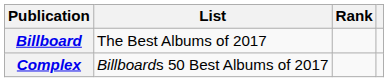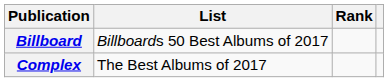 <table class="wikitable sortable plainrowheaders" style="border:none; margin:0;">
 <tr>
 <th scope="col">Publication</th>
 <th scope="col" class="unsortable">List</th>
 <th scope="col" data-sort-type="number">Rank</th>
 <th scope="col" class="unsortable"></th>
 </tr>
 <tr>
 <th scope="row"><em><a href='#'>Billboard</a></em></th>
-<td>The Best Albums of 2017</td>
+<td><em>Billboard</em>s 50 Best Albums of 2017</td>
 <td></td>
 <td></td>
 </tr>
 <tr>
 <th scope="row"><em><a href='#'>Complex</a></em></th>
-<td><em>Billboard</em>s 50 Best Albums of 2017</td>
+<td>The Best Albums of 2017</td>
 <td></td>
 <td></td>
 </tr>
 </table>
